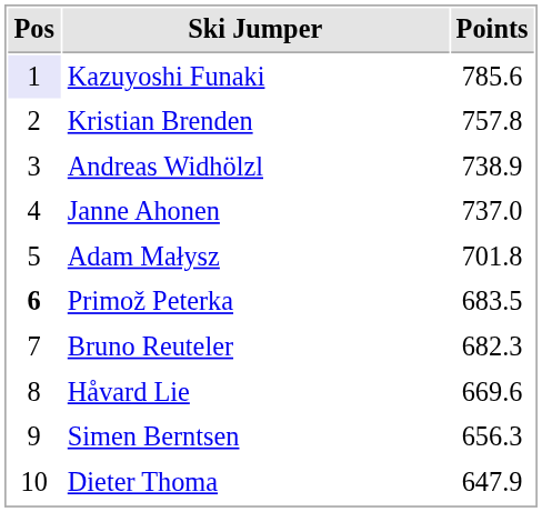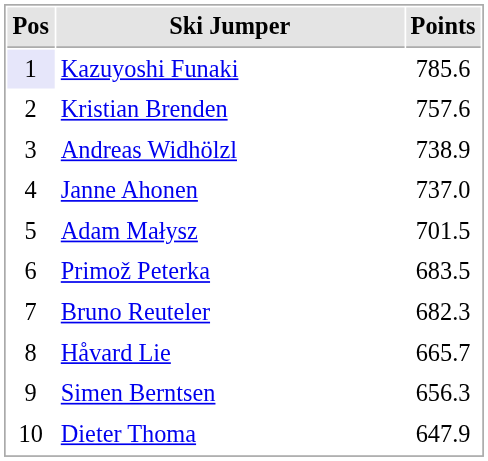 <table cellspacing="1" cellpadding="3" style="border:1px solid #AAAAAA;font-size:90%">
 <tr bgcolor="#E4E4E4">
 <th style="border-bottom:1px solid #AAAAAA" width=10>Pos</th>
 <th style="border-bottom:1px solid #AAAAAA" width=200>Ski Jumper</th>
 <th style="border-bottom:1px solid #AAAAAA" width=20>Points</th>
 </tr>
 <tr align="center">
 <td style="background: lavender;">1</td>
 <td align="left"> <a href='#'>Kazuyoshi Funaki</a></td>
 <td>785.6</td>
 </tr>
 <tr align="center">
 <td>2</td>
 <td align="left"> <a href='#'>Kristian Brenden</a></td>
-<td>757.8</td>
+<td>757.6</td>
 </tr>
 <tr align="center">
 <td>3</td>
 <td align="left"> <a href='#'>Andreas Widhölzl</a></td>
 <td>738.9</td>
 </tr>
 <tr align="center">
 <td>4</td>
 <td align="left"> <a href='#'>Janne Ahonen</a></td>
 <td>737.0</td>
 </tr>
 <tr align="center">
 <td>5</td>
 <td align="left"> <a href='#'>Adam Małysz</a></td>
-<td>701.8</td>
+<td>701.5</td>
 </tr>
 <tr align="center">
-<td><strong>6</strong></td>
+<td>6</td>
 <td align="left"> <a href='#'>Primož Peterka</a></td>
 <td>683.5</td>
 </tr>
 <tr align="center">
 <td>7</td>
 <td align="left"> <a href='#'>Bruno Reuteler</a></td>
 <td>682.3</td>
 </tr>
 <tr align="center">
 <td>8</td>
 <td align="left"> <a href='#'>Håvard Lie</a></td>
-<td>669.6</td>
+<td>665.7</td>
 </tr>
 <tr align="center">
 <td>9</td>
 <td align="left"> <a href='#'>Simen Berntsen </a></td>
 <td>656.3</td>
 </tr>
 <tr align="center">
 <td>10</td>
 <td align="left"> <a href='#'>Dieter Thoma</a></td>
 <td>647.9</td>
 </tr>
 </table>
